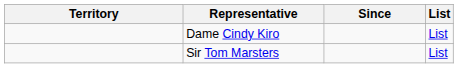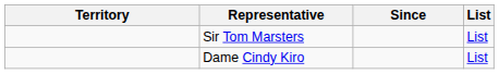 <table class="wikitable sortable">
 <tr>
 <th width=225px>Territory</th>
 <th width=175px>Representative</th>
 <th width=125px>Since</th>
 <th>List</th>
 </tr>
 <tr>
 <td></td>
-<td data-sort-value="Kiro, Cindy">Dame <a href='#'>Cindy Kiro</a></td>
+<td data-sort-value="Marsters, Tom">Sir <a href='#'>Tom Marsters</a></td>
 <td></td>
 <td><a href='#'>List</a></td>
 </tr>
 <tr>
 <td></td>
-<td data-sort-value="Marsters, Tom">Sir <a href='#'>Tom Marsters</a></td>
+<td data-sort-value="Kiro, Cindy">Dame <a href='#'>Cindy Kiro</a></td>
 <td></td>
 <td><a href='#'>List</a></td>
 </tr>
 </table>
